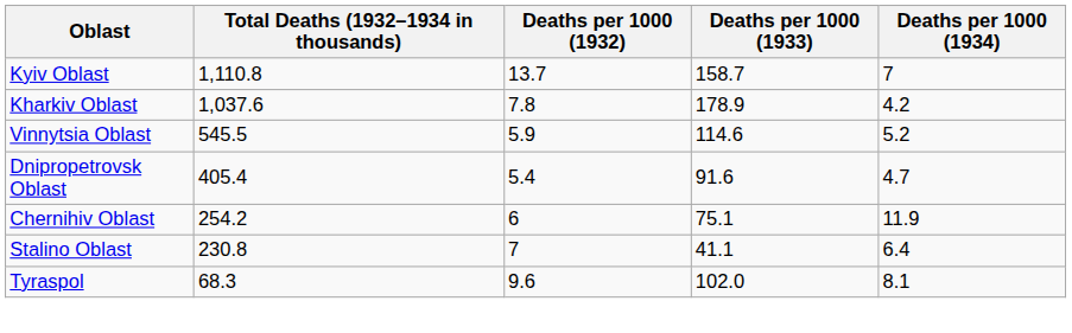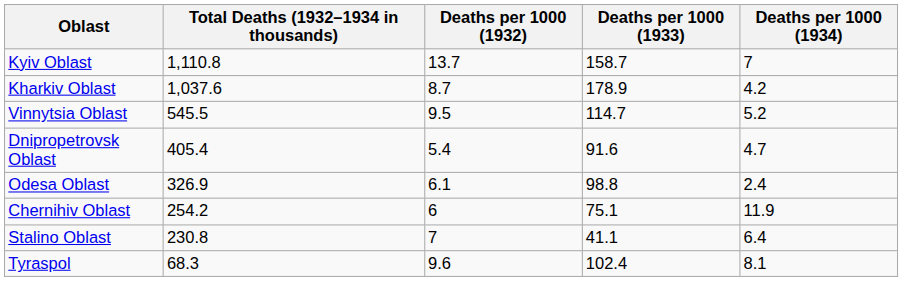 <table class="wikitable sortable">
 <tr>
 <th>Oblast</th>
 <th>Total Deaths (1932–1934 in thousands)</th>
 <th>Deaths per 1000 (1932)</th>
 <th>Deaths per 1000 (1933)</th>
 <th>Deaths per 1000 (1934)</th>
 </tr>
 <tr>
 <td><a href='#'>Kyiv Oblast</a></td>
 <td>1,110.8</td>
 <td>13.7</td>
 <td>158.7</td>
 <td>7</td>
 </tr>
 <tr>
 <td><a href='#'>Kharkiv Oblast</a></td>
 <td>1,037.6</td>
-<td>7.8</td>
+<td>8.7</td>
 <td>178.9</td>
 <td>4.2</td>
 </tr>
 <tr>
 <td><a href='#'>Vinnytsia Oblast</a></td>
 <td>545.5</td>
-<td>5.9</td>
-<td>114.6</td>
+<td>9.5</td>
+<td>114.7</td>
 <td>5.2</td>
 </tr>
 <tr>
 <td><a href='#'>Dnipropetrovsk Oblast</a></td>
 <td>405.4</td>
 <td>5.4</td>
 <td>91.6</td>
 <td>4.7</td>
+</tr>
+<tr>
+<td><a href='#'>Odesa Oblast</a></td>
+<td>326.9</td>
+<td>6.1</td>
+<td>98.8</td>
+<td>2.4</td>
 </tr>
 <tr>
 <td><a href='#'>Chernihiv Oblast</a></td>
 <td>254.2</td>
 <td>6</td>
 <td>75.1</td>
 <td>11.9</td>
 </tr>
 <tr>
 <td><a href='#'>Stalino Oblast</a></td>
 <td>230.8</td>
 <td>7</td>
 <td>41.1</td>
 <td>6.4</td>
 </tr>
 <tr>
 <td><a href='#'>Tyraspol</a></td>
 <td>68.3</td>
 <td>9.6</td>
-<td>102.0</td>
+<td>102.4</td>
 <td>8.1</td>
 </tr>
 </table>
